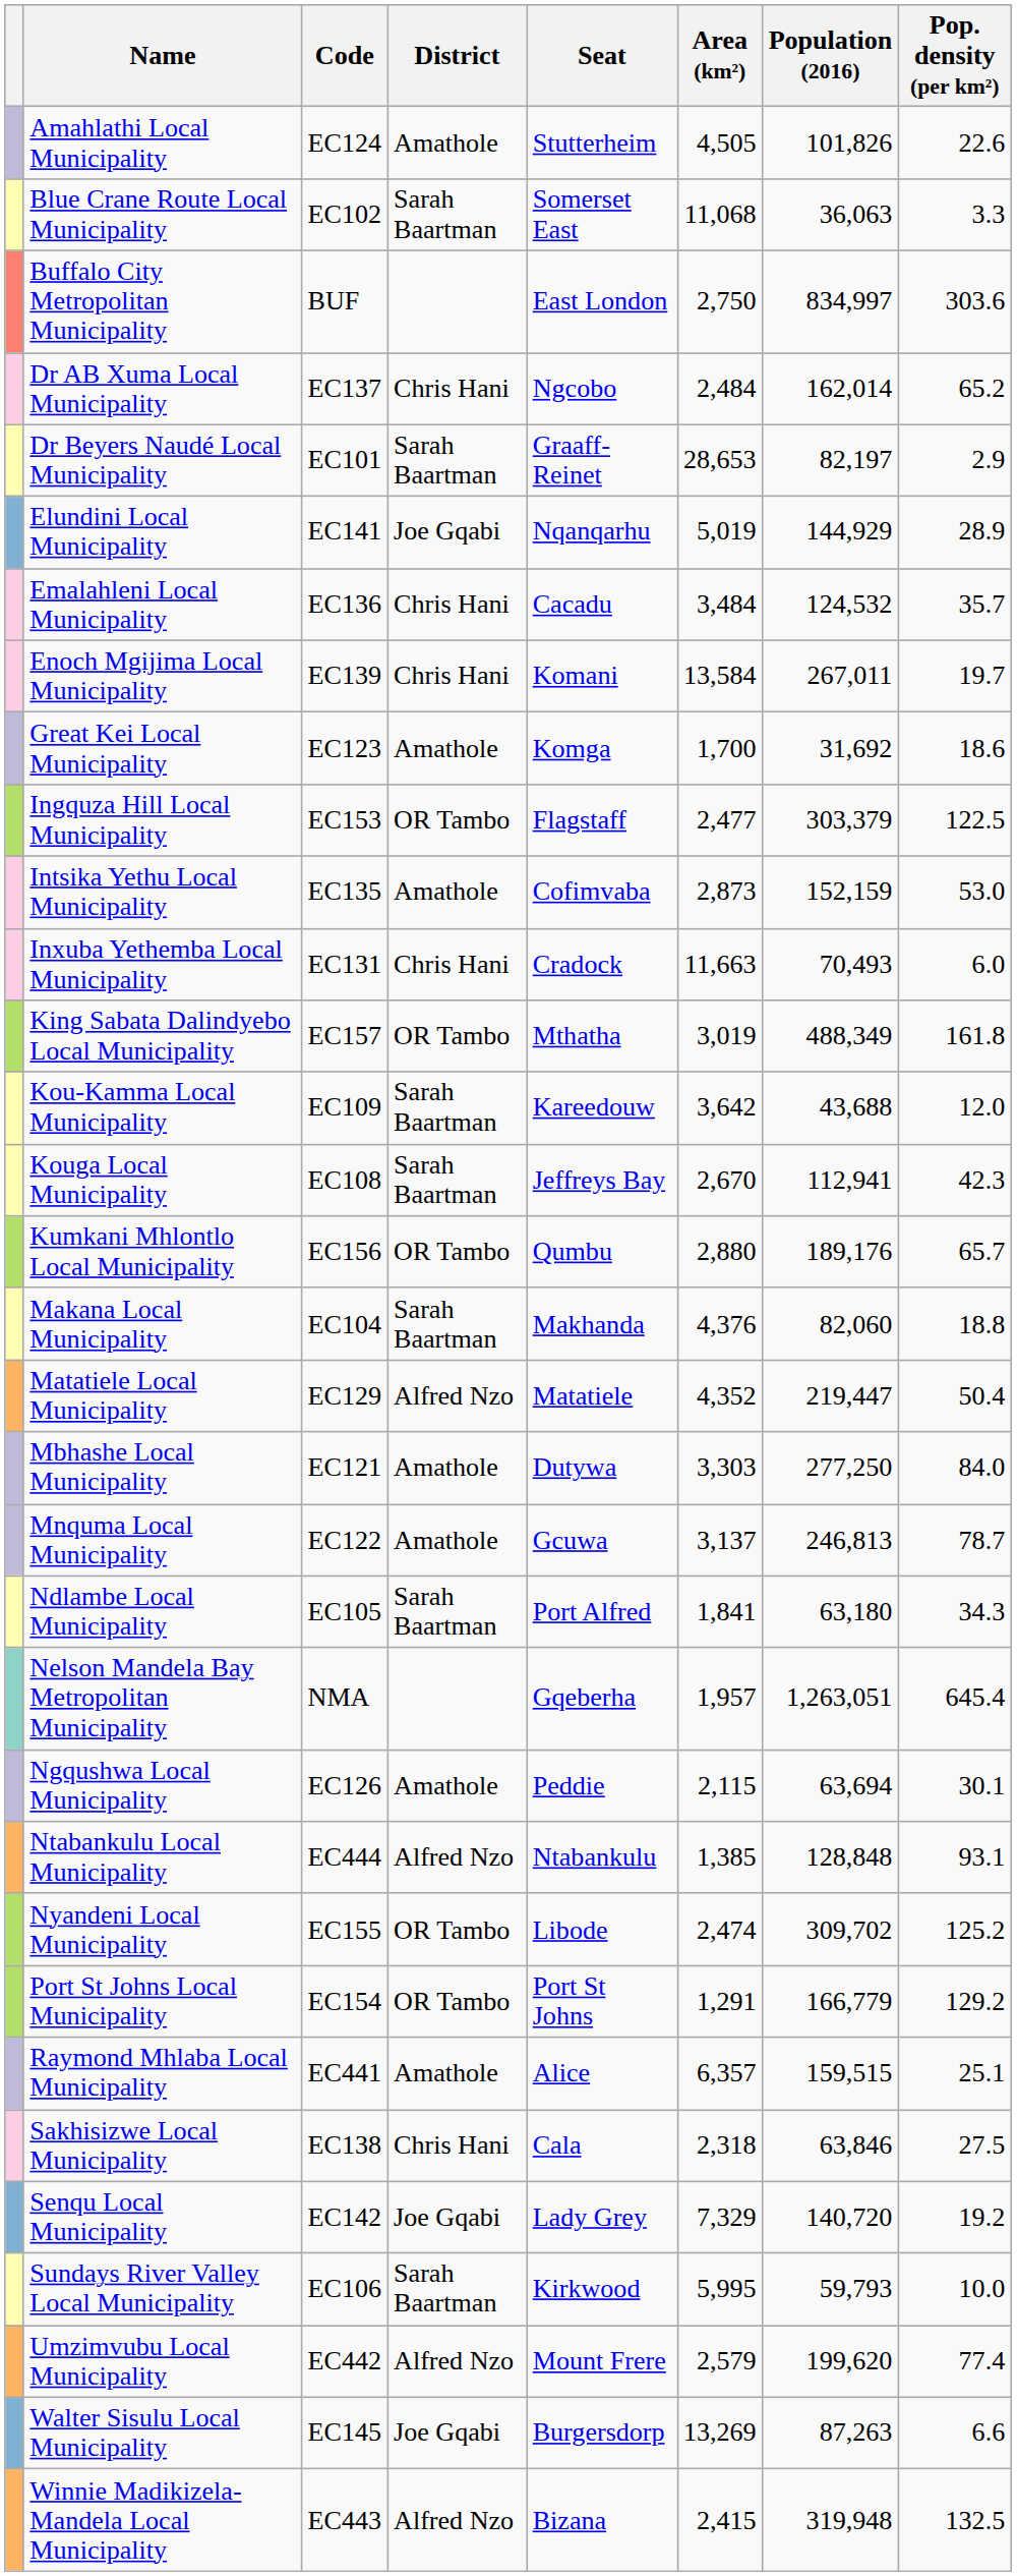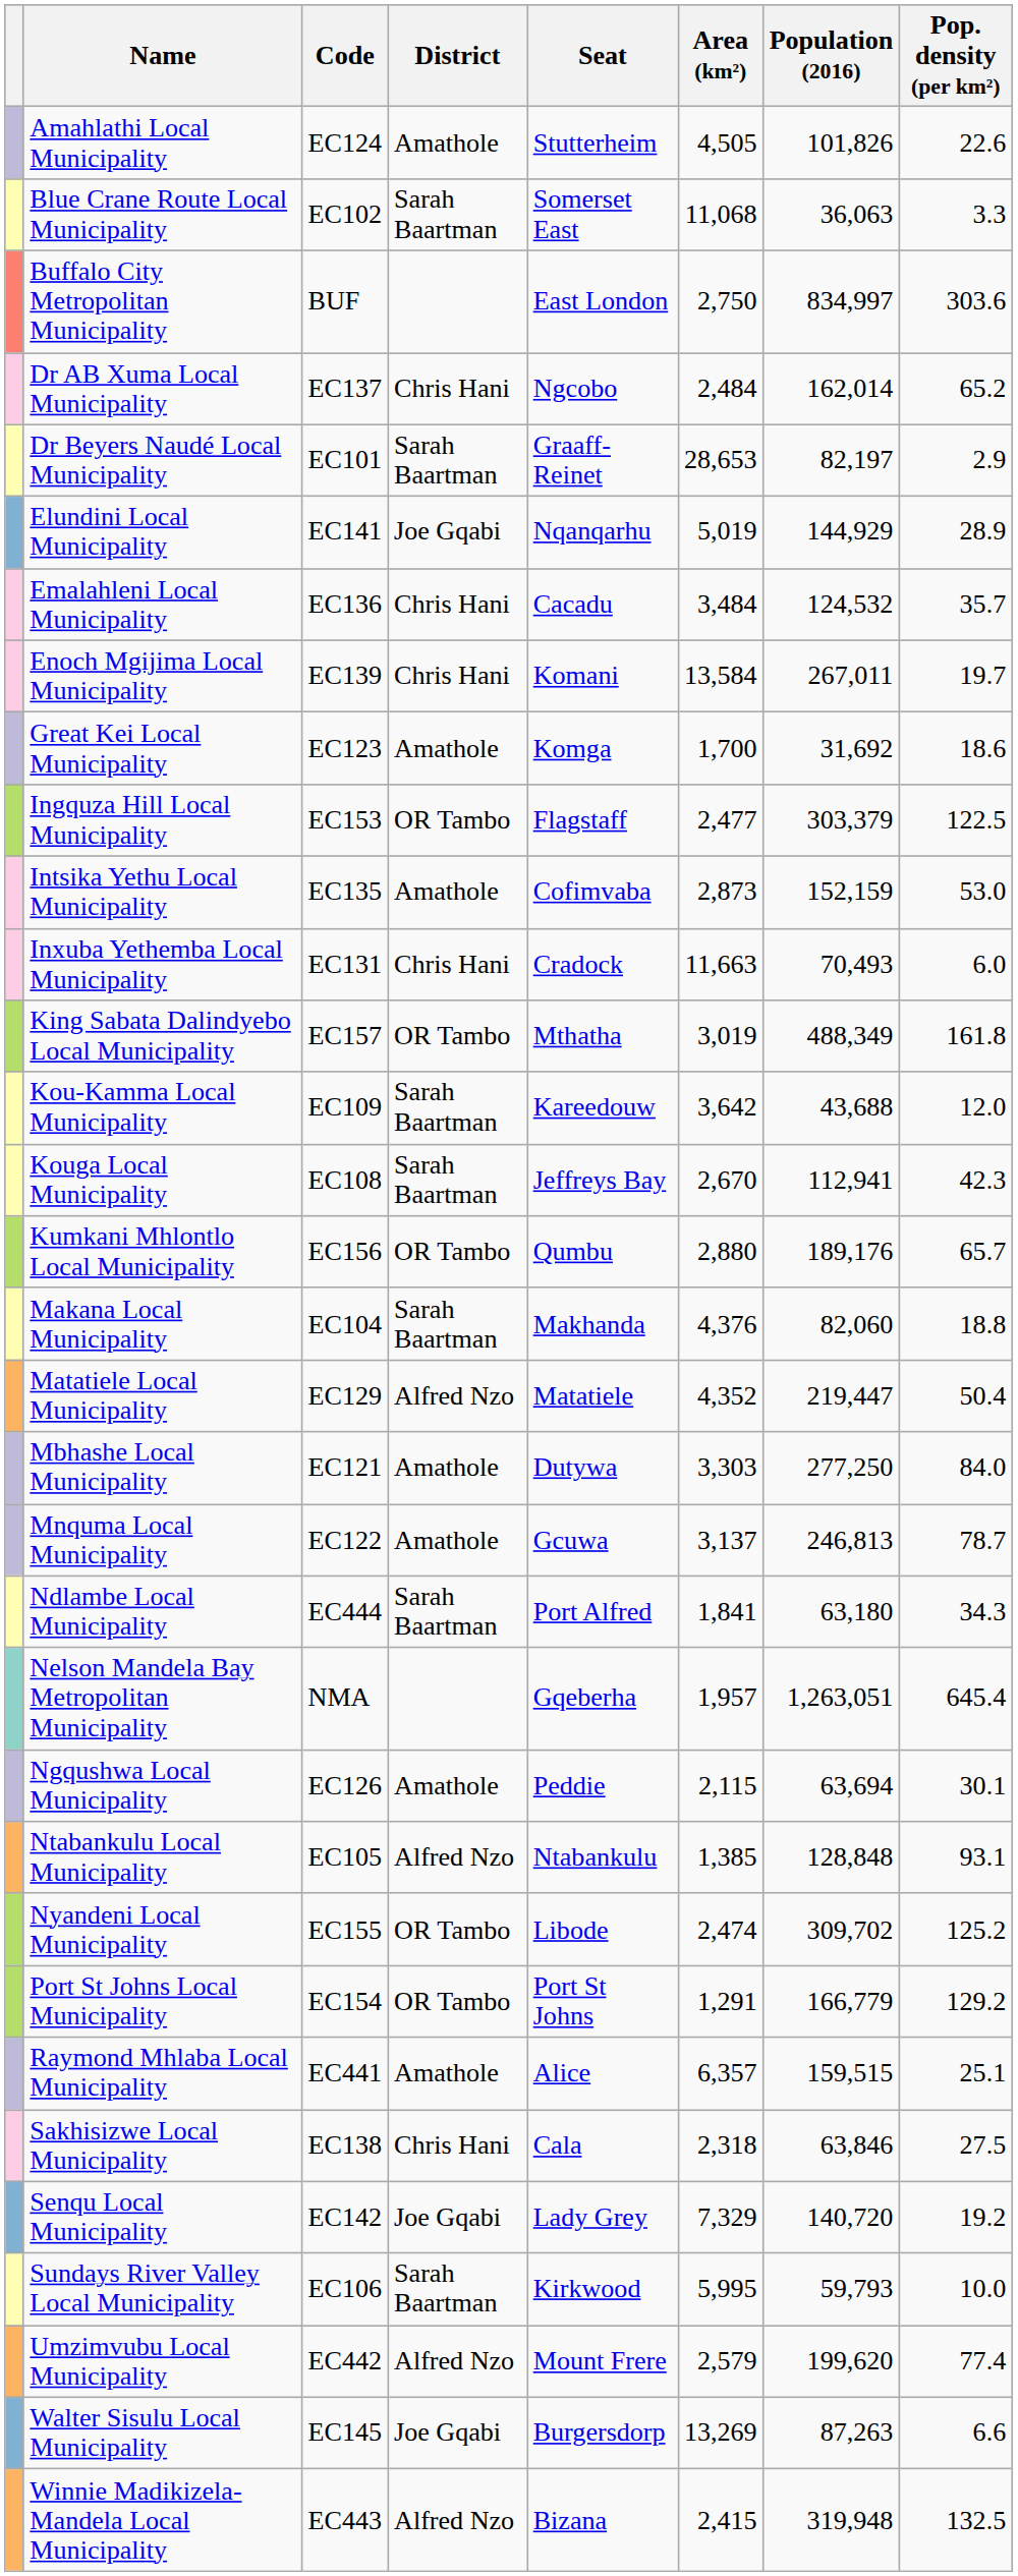 <table class="wikitable sortable">
 <tr>
 <th class="unsortable"> </th>
 <th>Name</th>
 <th>Code</th>
 <th>District</th>
 <th>Seat</th>
 <th>Area<br><small>(km²)</small></th>
 <th>Population<br><small>(2016)</small></th>
 <th>Pop. density<br><small>(per km²)</small></th>
 </tr>
 <tr>
 <td style="text-align:center;background-color:#BEBADA"></td>
 <td><a href='#'>Amahlathi Local Municipality</a></td>
 <td>EC124</td>
 <td>Amathole</td>
 <td><a href='#'>Stutterheim</a></td>
 <td style="text-align:right">4,505</td>
 <td style="text-align:right">101,826</td>
 <td style="text-align:right">22.6</td>
 </tr>
 <tr>
 <td style="text-align:center;background-color:#FFFFB3"></td>
 <td><a href='#'>Blue Crane Route Local Municipality</a></td>
 <td>EC102</td>
 <td>Sarah Baartman</td>
 <td><a href='#'>Somerset East</a></td>
 <td style="text-align:right">11,068</td>
 <td style="text-align:right">36,063</td>
 <td style="text-align:right">3.3</td>
 </tr>
 <tr>
 <td style="text-align:center;background-color:#FB8072"></td>
 <td><a href='#'>Buffalo City Metropolitan Municipality</a></td>
 <td>BUF</td>
 <td></td>
 <td><a href='#'>East London</a></td>
 <td style="text-align:right">2,750</td>
 <td style="text-align:right">834,997</td>
 <td style="text-align:right">303.6</td>
 </tr>
 <tr>
 <td style="text-align:center;background-color:#FCCDE5"></td>
 <td><a href='#'>Dr AB Xuma Local Municipality</a></td>
 <td>EC137</td>
 <td>Chris Hani</td>
 <td><a href='#'>Ngcobo</a></td>
 <td style="text-align:right">2,484</td>
 <td style="text-align:right">162,014</td>
 <td style="text-align:right">65.2</td>
 </tr>
 <tr>
 <td style="text-align:center;background-color:#FFFFB3"></td>
 <td><a href='#'>Dr Beyers Naudé Local Municipality</a></td>
 <td>EC101</td>
 <td>Sarah Baartman</td>
 <td><a href='#'>Graaff-Reinet</a></td>
 <td style="text-align:right">28,653</td>
 <td style="text-align:right">82,197</td>
 <td style="text-align:right">2.9</td>
 </tr>
 <tr>
 <td style="text-align:center;background-color:#80B1D3"></td>
 <td><a href='#'>Elundini Local Municipality</a></td>
 <td>EC141</td>
 <td>Joe Gqabi</td>
 <td><a href='#'>Nqanqarhu</a></td>
 <td style="text-align:right">5,019</td>
 <td style="text-align:right">144,929</td>
 <td style="text-align:right">28.9</td>
 </tr>
 <tr>
 <td style="text-align:center;background-color:#FCCDE5"></td>
 <td><a href='#'>Emalahleni Local Municipality</a></td>
 <td>EC136</td>
 <td>Chris Hani</td>
 <td><a href='#'>Cacadu</a></td>
 <td style="text-align:right">3,484</td>
 <td style="text-align:right">124,532</td>
 <td style="text-align:right">35.7</td>
 </tr>
 <tr>
 <td style="text-align:center;background-color:#FCCDE5"></td>
 <td><a href='#'>Enoch Mgijima Local Municipality</a></td>
 <td>EC139</td>
 <td>Chris Hani</td>
 <td><a href='#'>Komani</a></td>
 <td style="text-align:right">13,584</td>
 <td style="text-align:right">267,011</td>
 <td style="text-align:right">19.7</td>
 </tr>
 <tr>
 <td style="text-align:center;background-color:#BEBADA"></td>
 <td><a href='#'>Great Kei Local Municipality</a></td>
 <td>EC123</td>
 <td>Amathole</td>
 <td><a href='#'>Komga</a></td>
 <td style="text-align:right">1,700</td>
 <td style="text-align:right">31,692</td>
 <td style="text-align:right">18.6</td>
 </tr>
 <tr>
 <td style="text-align:center;background-color:#B3DE69"></td>
 <td><a href='#'>Ingquza Hill Local Municipality</a></td>
 <td>EC153</td>
 <td>OR Tambo</td>
 <td><a href='#'>Flagstaff</a></td>
 <td style="text-align:right">2,477</td>
 <td style="text-align:right">303,379</td>
 <td style="text-align:right">122.5</td>
 </tr>
 <tr>
 <td style="text-align:center;background-color:#FCCDE5"></td>
 <td><a href='#'>Intsika Yethu Local Municipality</a></td>
 <td>EC135</td>
 <td>Amathole</td>
 <td><a href='#'>Cofimvaba</a></td>
 <td style="text-align:right">2,873</td>
 <td style="text-align:right">152,159</td>
 <td style="text-align:right">53.0</td>
 </tr>
 <tr>
 <td style="text-align:center;background-color:#FCCDE5"></td>
 <td><a href='#'>Inxuba Yethemba Local Municipality</a></td>
 <td>EC131</td>
 <td>Chris Hani</td>
 <td><a href='#'>Cradock</a></td>
 <td style="text-align:right">11,663</td>
 <td style="text-align:right">70,493</td>
 <td style="text-align:right">6.0</td>
 </tr>
 <tr>
 <td style="text-align:center;background-color:#B3DE69"></td>
 <td><a href='#'>King Sabata Dalindyebo Local Municipality</a></td>
 <td>EC157</td>
 <td>OR Tambo</td>
 <td><a href='#'>Mthatha</a></td>
 <td style="text-align:right">3,019</td>
 <td style="text-align:right">488,349</td>
 <td style="text-align:right">161.8</td>
 </tr>
 <tr>
 <td style="text-align:center;background-color:#FFFFB3"></td>
 <td><a href='#'>Kou-Kamma Local Municipality</a></td>
 <td>EC109</td>
 <td>Sarah Baartman</td>
 <td><a href='#'>Kareedouw</a></td>
 <td style="text-align:right">3,642</td>
 <td style="text-align:right">43,688</td>
 <td style="text-align:right">12.0</td>
 </tr>
 <tr>
 <td style="text-align:center;background-color:#FFFFB3"></td>
 <td><a href='#'>Kouga Local Municipality</a></td>
 <td>EC108</td>
 <td>Sarah Baartman</td>
 <td><a href='#'>Jeffreys Bay</a></td>
 <td style="text-align:right">2,670</td>
 <td style="text-align:right">112,941</td>
 <td style="text-align:right">42.3</td>
 </tr>
 <tr>
 <td style="text-align:center;background-color:#B3DE69"></td>
 <td><a href='#'>Kumkani Mhlontlo Local Municipality</a></td>
 <td>EC156</td>
 <td>OR Tambo</td>
 <td><a href='#'>Qumbu</a></td>
 <td style="text-align:right">2,880</td>
 <td style="text-align:right">189,176</td>
 <td style="text-align:right">65.7</td>
 </tr>
 <tr>
 <td style="text-align:center;background-color:#FFFFB3"></td>
 <td><a href='#'>Makana Local Municipality</a></td>
 <td>EC104</td>
 <td>Sarah Baartman</td>
 <td><a href='#'>Makhanda</a></td>
 <td style="text-align:right">4,376</td>
 <td style="text-align:right">82,060</td>
 <td style="text-align:right">18.8</td>
 </tr>
 <tr>
 <td style="text-align:center;background-color:#FDB462"></td>
 <td><a href='#'>Matatiele Local Municipality</a></td>
 <td>EC129</td>
 <td>Alfred Nzo</td>
 <td><a href='#'>Matatiele</a></td>
 <td style="text-align:right">4,352</td>
 <td style="text-align:right">219,447</td>
 <td style="text-align:right">50.4</td>
 </tr>
 <tr>
 <td style="text-align:center;background-color:#BEBADA"></td>
 <td><a href='#'>Mbhashe Local Municipality</a></td>
 <td>EC121</td>
 <td>Amathole</td>
 <td><a href='#'>Dutywa</a></td>
 <td style="text-align:right">3,303</td>
 <td style="text-align:right">277,250</td>
 <td style="text-align:right">84.0</td>
 </tr>
 <tr>
 <td style="text-align:center;background-color:#BEBADA"></td>
 <td><a href='#'>Mnquma Local Municipality</a></td>
 <td>EC122</td>
 <td>Amathole</td>
 <td><a href='#'>Gcuwa</a></td>
 <td style="text-align:right">3,137</td>
 <td style="text-align:right">246,813</td>
 <td style="text-align:right">78.7</td>
 </tr>
 <tr>
 <td style="text-align:center;background-color:#FFFFB3"></td>
 <td><a href='#'>Ndlambe Local Municipality</a></td>
-<td>EC105</td>
+<td>EC444</td>
 <td>Sarah Baartman</td>
 <td><a href='#'>Port Alfred</a></td>
 <td style="text-align:right">1,841</td>
 <td style="text-align:right">63,180</td>
 <td style="text-align:right">34.3</td>
 </tr>
 <tr>
 <td style="text-align:center;background-color:#8DD3C7"></td>
 <td><a href='#'>Nelson Mandela Bay Metropolitan Municipality</a></td>
 <td>NMA</td>
 <td></td>
 <td><a href='#'>Gqeberha</a></td>
 <td style="text-align:right">1,957</td>
 <td style="text-align:right">1,263,051</td>
 <td style="text-align:right">645.4</td>
 </tr>
 <tr>
 <td style="text-align:center;background-color:#BEBADA"></td>
 <td><a href='#'>Ngqushwa Local Municipality</a></td>
 <td>EC126</td>
 <td>Amathole</td>
 <td><a href='#'>Peddie</a></td>
 <td style="text-align:right">2,115</td>
 <td style="text-align:right">63,694</td>
 <td style="text-align:right">30.1</td>
 </tr>
 <tr>
 <td style="text-align:center;background-color:#FDB462"></td>
 <td><a href='#'>Ntabankulu Local Municipality</a></td>
-<td>EC444</td>
+<td>EC105</td>
 <td>Alfred Nzo</td>
 <td><a href='#'>Ntabankulu</a></td>
 <td style="text-align:right">1,385</td>
 <td style="text-align:right">128,848</td>
 <td style="text-align:right">93.1</td>
 </tr>
 <tr>
 <td style="text-align:center;background-color:#B3DE69"></td>
 <td><a href='#'>Nyandeni Local Municipality</a></td>
 <td>EC155</td>
 <td>OR Tambo</td>
 <td><a href='#'>Libode</a></td>
 <td style="text-align:right">2,474</td>
 <td style="text-align:right">309,702</td>
 <td style="text-align:right">125.2</td>
 </tr>
 <tr>
 <td style="text-align:center;background-color:#B3DE69"></td>
 <td><a href='#'>Port St Johns Local Municipality</a></td>
 <td>EC154</td>
 <td>OR Tambo</td>
 <td><a href='#'>Port St Johns</a></td>
 <td style="text-align:right">1,291</td>
 <td style="text-align:right">166,779</td>
 <td style="text-align:right">129.2</td>
 </tr>
 <tr>
 <td style="text-align:center;background-color:#BEBADA"></td>
 <td><a href='#'>Raymond Mhlaba Local Municipality</a></td>
 <td>EC441</td>
 <td>Amathole</td>
 <td><a href='#'>Alice</a></td>
 <td style="text-align:right">6,357</td>
 <td style="text-align:right">159,515</td>
 <td style="text-align:right">25.1</td>
 </tr>
 <tr>
 <td style="text-align:center;background-color:#FCCDE5"></td>
 <td><a href='#'>Sakhisizwe Local Municipality</a></td>
 <td>EC138</td>
 <td>Chris Hani</td>
 <td><a href='#'>Cala</a></td>
 <td style="text-align:right">2,318</td>
 <td style="text-align:right">63,846</td>
 <td style="text-align:right">27.5</td>
 </tr>
 <tr>
 <td style="text-align:center;background-color:#80B1D3"></td>
 <td><a href='#'>Senqu Local Municipality</a></td>
 <td>EC142</td>
 <td>Joe Gqabi</td>
 <td><a href='#'>Lady Grey</a></td>
 <td style="text-align:right">7,329</td>
 <td style="text-align:right">140,720</td>
 <td style="text-align:right">19.2</td>
 </tr>
 <tr>
 <td style="text-align:center;background-color:#FFFFB3"></td>
 <td><a href='#'>Sundays River Valley Local Municipality</a></td>
 <td>EC106</td>
 <td>Sarah Baartman</td>
 <td><a href='#'>Kirkwood</a></td>
 <td style="text-align:right">5,995</td>
 <td style="text-align:right">59,793</td>
 <td style="text-align:right">10.0</td>
 </tr>
 <tr>
 <td style="text-align:center;background-color:#FDB462"></td>
 <td><a href='#'>Umzimvubu Local Municipality</a></td>
 <td>EC442</td>
 <td>Alfred Nzo</td>
 <td><a href='#'>Mount Frere</a></td>
 <td style="text-align:right">2,579</td>
 <td style="text-align:right">199,620</td>
 <td style="text-align:right">77.4</td>
 </tr>
 <tr>
 <td style="text-align:center;background-color:#80B1D3"></td>
 <td><a href='#'>Walter Sisulu Local Municipality</a></td>
 <td>EC145</td>
 <td>Joe Gqabi</td>
 <td><a href='#'>Burgersdorp</a></td>
 <td style="text-align:right">13,269</td>
 <td style="text-align:right">87,263</td>
 <td style="text-align:right">6.6</td>
 </tr>
 <tr>
 <td style="text-align:center;background-color:#FDB462"></td>
 <td><a href='#'>Winnie Madikizela-Mandela Local Municipality</a></td>
 <td>EC443</td>
 <td>Alfred Nzo</td>
 <td><a href='#'>Bizana</a></td>
 <td style="text-align:right">2,415</td>
 <td style="text-align:right">319,948</td>
 <td style="text-align:right">132.5</td>
 </tr>
 </table>
